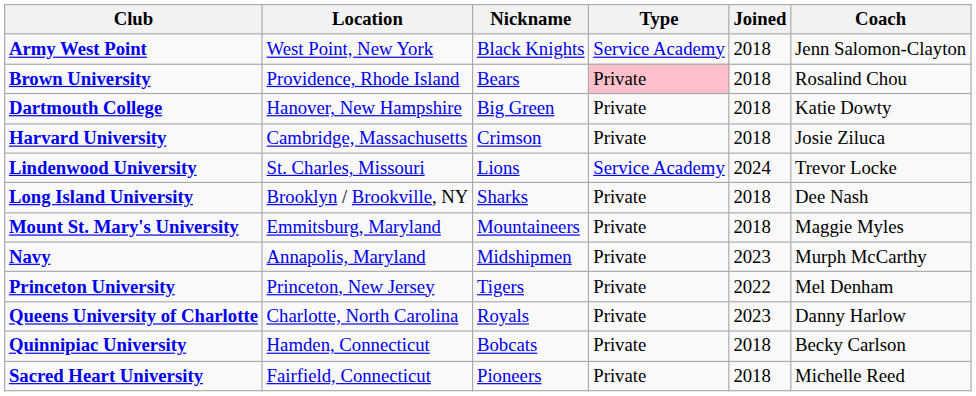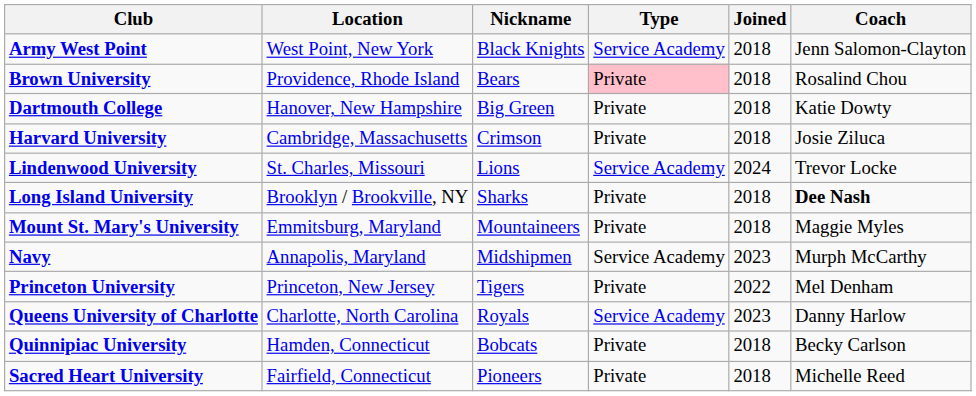 <table class="wikitable sortable">
 <tr>
 <th>Club</th>
 <th>Location</th>
 <th>Nickname</th>
 <th>Type</th>
 <th>Joined</th>
 <th>Coach</th>
 </tr>
 <tr>
 <td><strong><a href='#'>Army West Point</a></strong></td>
 <td><a href='#'>West Point, New York</a></td>
 <td><a href='#'>Black Knights</a></td>
 <td><a href='#'>Service Academy</a></td>
 <td>2018</td>
 <td>Jenn Salomon-Clayton</td>
 </tr>
 <tr>
 <td><strong><a href='#'>Brown University</a></strong></td>
 <td><a href='#'>Providence, Rhode Island</a></td>
 <td><a href='#'>Bears</a></td>
 <td style="background: pink;">Private</td>
 <td>2018</td>
 <td>Rosalind Chou</td>
 </tr>
 <tr>
 <td><strong><a href='#'>Dartmouth College</a></strong></td>
 <td><a href='#'>Hanover, New Hampshire</a></td>
 <td><a href='#'>Big Green</a></td>
 <td>Private</td>
 <td>2018</td>
 <td>Katie Dowty</td>
 </tr>
 <tr>
 <td><strong><a href='#'>Harvard University</a></strong></td>
 <td><a href='#'>Cambridge, Massachusetts</a></td>
 <td><a href='#'>Crimson</a></td>
 <td>Private</td>
 <td>2018</td>
 <td>Josie Ziluca</td>
 </tr>
 <tr>
 <td><strong><a href='#'>Lindenwood University</a></strong></td>
 <td><a href='#'>St. Charles, Missouri</a></td>
 <td><a href='#'>Lions</a></td>
 <td><a href='#'>Service Academy</a></td>
 <td>2024</td>
 <td>Trevor Locke</td>
 </tr>
 <tr>
 <td><strong><a href='#'>Long Island University</a></strong></td>
 <td><a href='#'>Brooklyn</a> / <a href='#'>Brookville</a>, NY</td>
 <td><a href='#'>Sharks</a></td>
 <td>Private</td>
 <td>2018</td>
-<td>Dee Nash</td>
+<td><strong>Dee Nash</strong></td>
 </tr>
 <tr>
 <td><strong><a href='#'>Mount St. Mary's University</a></strong></td>
 <td><a href='#'>Emmitsburg, Maryland</a></td>
 <td><a href='#'>Mountaineers</a></td>
 <td>Private</td>
 <td>2018</td>
 <td>Maggie Myles</td>
 </tr>
 <tr>
 <td><strong><a href='#'>Navy</a></strong></td>
 <td><a href='#'>Annapolis, Maryland</a></td>
 <td><a href='#'>Midshipmen</a></td>
-<td>Private</td>
+<td>Service Academy</td>
 <td>2023</td>
 <td>Murph McCarthy</td>
 </tr>
 <tr>
 <td><strong><a href='#'>Princeton University</a></strong></td>
 <td><a href='#'>Princeton, New Jersey</a></td>
 <td><a href='#'>Tigers</a></td>
 <td>Private</td>
 <td>2022</td>
 <td>Mel Denham</td>
 </tr>
 <tr>
 <td><strong><a href='#'>Queens University of Charlotte</a></strong></td>
 <td><a href='#'>Charlotte, North Carolina</a></td>
 <td><a href='#'>Royals</a></td>
-<td>Private</td>
+<td><a href='#'>Service Academy</a></td>
 <td>2023</td>
 <td>Danny Harlow</td>
 </tr>
 <tr>
 <td><strong><a href='#'>Quinnipiac University</a></strong></td>
 <td><a href='#'>Hamden, Connecticut</a></td>
 <td><a href='#'>Bobcats</a></td>
 <td>Private</td>
 <td>2018</td>
 <td>Becky Carlson</td>
 </tr>
 <tr>
 <td><strong><a href='#'>Sacred Heart University</a></strong></td>
 <td><a href='#'>Fairfield, Connecticut</a></td>
 <td><a href='#'>Pioneers</a></td>
 <td>Private</td>
 <td>2018</td>
 <td>Michelle Reed</td>
 </tr>
 </table>
